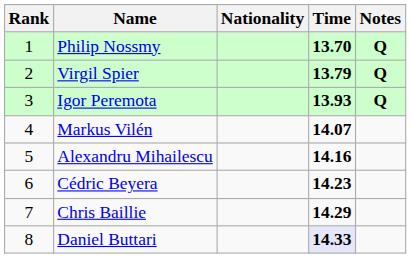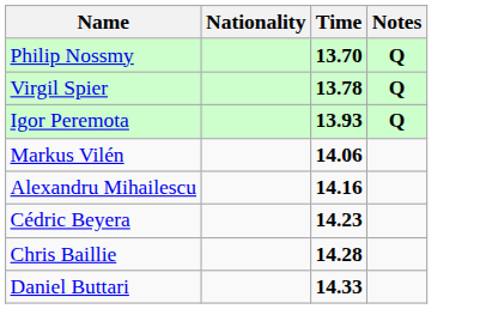 <table class="wikitable sortable" style="text-align:center">
 <tr>
-<th>Rank</th>
 <th>Name</th>
 <th>Nationality</th>
 <th>Time</th>
 <th>Notes</th>
 </tr>
 <tr bgcolor=ccffcc>
-<td>1</td>
 <td align=left><a href='#'>Philip Nossmy</a></td>
 <td align=left></td>
 <td><strong>13.70</strong></td>
 <td><strong>Q</strong></td>
 </tr>
 <tr bgcolor=ccffcc>
-<td>2</td>
 <td align=left><a href='#'>Virgil Spier</a></td>
 <td align=left></td>
-<td><strong>13.79</strong></td>
+<td><strong>13.78</strong></td>
 <td><strong>Q</strong></td>
 </tr>
 <tr bgcolor=ccffcc>
-<td>3</td>
 <td align=left><a href='#'>Igor Peremota</a></td>
 <td align=left></td>
 <td><strong>13.93</strong></td>
 <td><strong>Q</strong></td>
 </tr>
 <tr>
-<td>4</td>
 <td align=left><a href='#'>Markus Vilén</a></td>
 <td align=left></td>
-<td><strong>14.07</strong></td>
+<td><strong>14.06</strong></td>
 <td></td>
 </tr>
 <tr>
-<td>5</td>
 <td align=left><a href='#'>Alexandru Mihailescu</a></td>
 <td align=left></td>
 <td><strong>14.16</strong></td>
 <td></td>
 </tr>
 <tr>
-<td>6</td>
 <td align=left><a href='#'>Cédric Beyera</a></td>
 <td align=left></td>
 <td><strong>14.23</strong></td>
 <td></td>
 </tr>
 <tr>
-<td>7</td>
 <td align=left><a href='#'>Chris Baillie</a></td>
 <td align=left></td>
-<td><strong>14.29</strong></td>
+<td><strong>14.28</strong></td>
 <td></td>
 </tr>
 <tr>
-<td>8</td>
 <td align=left><a href='#'>Daniel Buttari</a></td>
 <td align=left></td>
-<td style="background: lavender;"><strong>14.33</strong></td>
+<td><strong>14.33</strong></td>
 <td></td>
 </tr>
 </table>
